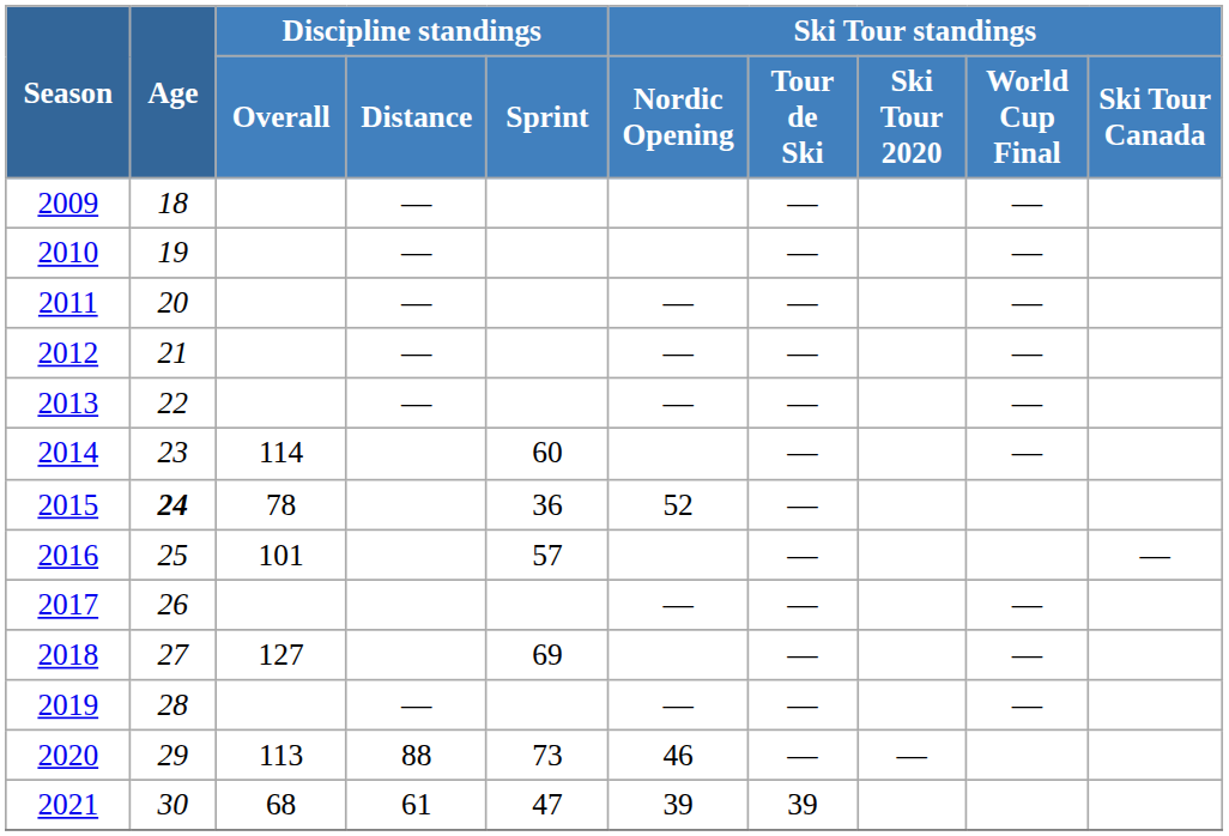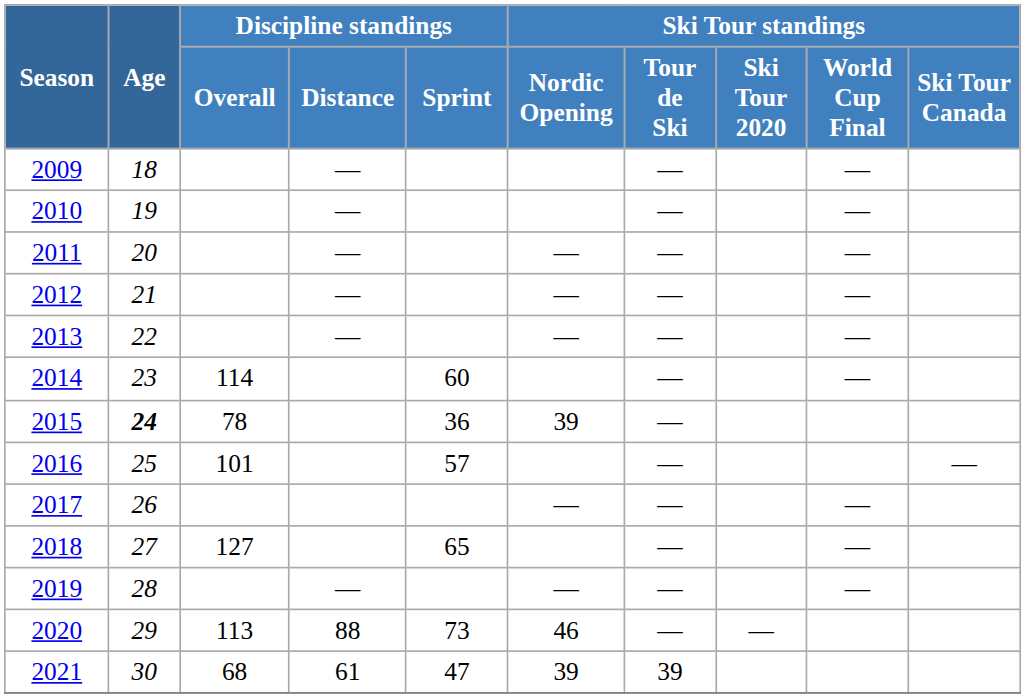 <table class="wikitable" style="font-size:95%; text-align:center; border:grey solid 1px; border-collapse:collapse; background:#ffffff;">
 <tr>
 <th style="background-color:#369; color:white; width:60px;" rowspan="2"> Season </th>
 <th style="background-color:#369; color:white; width:40px;" rowspan="2"> Age </th>
 <th style="background-color:#4180be; color:white;" colspan="3">Discipline standings</th>
 <th style="background-color:#4180be; color:white;" colspan="5">Ski Tour standings</th>
 </tr>
 <tr>
 <th style="background-color:#4180be; color:white; width:75px;">Overall</th>
 <th style="background-color:#4180be; color:white; width:75px;">Distance</th>
 <th style="background-color:#4180be; color:white; width:75px;">Sprint</th>
 <th style="background-color:#4180be; color:white; width:75px;">Nordic<br>Opening</th>
 <th style="background-color:#4180be; color:white; width:75px;">Tour de<br>Ski</th>
 <th style="background-color:#4180be; color:white; width:75px;">Ski Tour<br>2020</th>
 <th style="background-color:#4180be; color:white; width:75px;">World Cup<br>Final</th>
 <th style="background-color:#4180be; color:white; width:75px;">Ski Tour<br>Canada</th>
 </tr>
 <tr>
 <td><a href='#'>2009</a></td>
 <td><em>18</em></td>
 <td></td>
 <td>—</td>
 <td></td>
 <td></td>
 <td>—</td>
 <td></td>
 <td>—</td>
 <td></td>
 </tr>
 <tr>
 <td><a href='#'>2010</a></td>
 <td><em>19</em></td>
 <td></td>
 <td>—</td>
 <td></td>
 <td></td>
 <td>—</td>
 <td></td>
 <td>—</td>
 <td></td>
 </tr>
 <tr>
 <td><a href='#'>2011</a></td>
 <td><em>20</em></td>
 <td></td>
 <td>—</td>
 <td></td>
 <td>—</td>
 <td>—</td>
 <td></td>
 <td>—</td>
 <td></td>
 </tr>
 <tr>
 <td><a href='#'>2012</a></td>
 <td><em>21</em></td>
 <td></td>
 <td>—</td>
 <td></td>
 <td>—</td>
 <td>—</td>
 <td></td>
 <td>—</td>
 <td></td>
 </tr>
 <tr>
 <td><a href='#'>2013</a></td>
 <td><em>22</em></td>
 <td></td>
 <td>—</td>
 <td></td>
 <td>—</td>
 <td>—</td>
 <td></td>
 <td>—</td>
 <td></td>
 </tr>
 <tr>
 <td><a href='#'>2014</a></td>
 <td><em>23</em></td>
 <td>114</td>
 <td></td>
 <td>60</td>
 <td></td>
 <td>—</td>
 <td></td>
 <td>—</td>
 <td></td>
 </tr>
 <tr>
 <td><a href='#'>2015</a></td>
 <td><strong><em>24</em></strong></td>
 <td>78</td>
 <td></td>
 <td>36</td>
-<td>52</td>
+<td>39</td>
 <td>—</td>
 <td></td>
 <td></td>
 <td></td>
 </tr>
 <tr>
 <td><a href='#'>2016</a></td>
 <td><em>25</em></td>
 <td>101</td>
 <td></td>
 <td>57</td>
 <td></td>
 <td>—</td>
 <td></td>
 <td></td>
 <td>—</td>
 </tr>
 <tr>
 <td><a href='#'>2017</a></td>
 <td><em>26</em></td>
 <td></td>
 <td></td>
 <td></td>
 <td>—</td>
 <td>—</td>
 <td></td>
 <td>—</td>
 <td></td>
 </tr>
 <tr>
 <td><a href='#'>2018</a></td>
 <td><em>27</em></td>
 <td>127</td>
 <td></td>
-<td>69</td>
+<td>65</td>
 <td></td>
 <td>—</td>
 <td></td>
 <td>—</td>
 <td></td>
 </tr>
 <tr>
 <td><a href='#'>2019</a></td>
 <td><em>28</em></td>
 <td></td>
 <td>—</td>
 <td></td>
 <td>—</td>
 <td>—</td>
 <td></td>
 <td>—</td>
 <td></td>
 </tr>
 <tr>
 <td><a href='#'>2020</a></td>
 <td><em>29</em></td>
 <td>113</td>
 <td>88</td>
 <td>73</td>
 <td>46</td>
 <td>—</td>
 <td>—</td>
 <td></td>
 <td></td>
 </tr>
 <tr>
 <td><a href='#'>2021</a></td>
 <td><em>30</em></td>
 <td>68</td>
 <td>61</td>
 <td>47</td>
 <td>39</td>
 <td>39</td>
 <td></td>
 <td></td>
 <td></td>
 </tr>
 <tr>
 </tr>
 </table>
